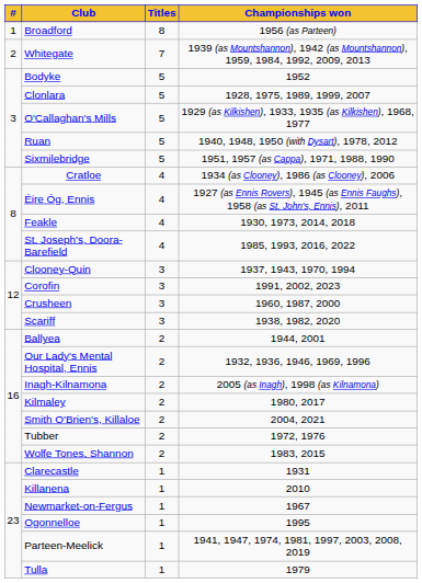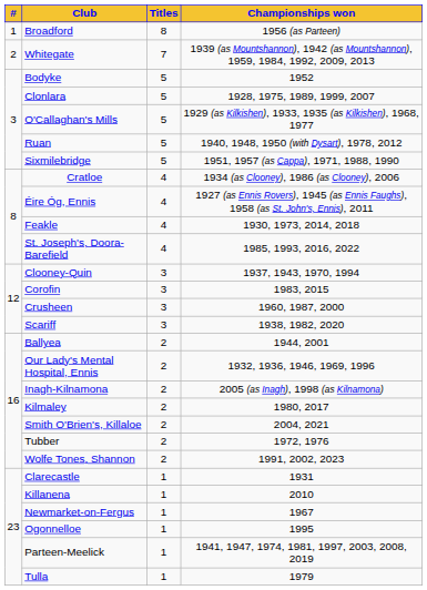 <table class="wikitable sortable" style="text-align:center;">
 <tr>
 <th style="background:#F4C430;color:blue;border:1px solid blue ">#</th>
 <th style="background:#F4C430;color:blue;border:1px solid blue ">Club</th>
 <th style="background:#F4C430;color:blue;border:1px solid blue ">Titles</th>
 <th style="background:#F4C430;color:blue;border:1px solid blue ">Championships won</th>
 </tr>
 <tr>
 <td>1</td>
 <td style="text-align:left;"> <a href='#'>Broadford</a></td>
 <td>8</td>
 <td>1956 <em><small>(as Parteen)</small></em></td>
 </tr>
 <tr>
 <td>2</td>
 <td style="text-align:left;"> <a href='#'>Whitegate</a></td>
 <td>7</td>
 <td>1939 <em><small>(as <a href='#'>Mountshannon</a>)</small></em>, 1942 <em><small>(as <a href='#'>Mountshannon</a>)</small></em>, 1959, 1984, 1992, 2009, 2013</td>
 </tr>
 <tr>
 <td rowspan="5">3</td>
 <td style="text-align:left;"> <a href='#'>Bodyke</a></td>
 <td>5</td>
 <td>1952</td>
 </tr>
 <tr>
 <td style="text-align:left;"> <a href='#'>Clonlara</a></td>
 <td>5</td>
 <td>1928, 1975, 1989, 1999, 2007</td>
 </tr>
 <tr>
 <td style="text-align:left;"> <a href='#'>O'Callaghan's Mills</a></td>
 <td>5</td>
 <td>1929 <em><small>(as <a href='#'>Kilkishen</a>)</small></em>, 1933, 1935 <em><small>(as <a href='#'>Kilkishen</a>)</small></em>, 1968, 1977</td>
 </tr>
 <tr>
 <td style="text-align:left;"> <a href='#'>Ruan</a></td>
 <td>5</td>
 <td>1940, 1948, 1950 <em><small>(with <a href='#'>Dysart</a>)</small></em>, 1978, 2012</td>
 </tr>
 <tr>
 <td style="text-align:left;"> <a href='#'>Sixmilebridge</a></td>
 <td>5</td>
 <td>1951, 1957 <em><small>(as <a href='#'>Cappa</a>)</small></em>, 1971, 1988, 1990</td>
 </tr>
 <tr>
 <td rowspan="4" style="text-align:center;">8</td>
 <td> <a href='#'>Cratloe</a></td>
 <td>4</td>
 <td>1934 <em><small>(as <a href='#'>Clooney</a>)</small></em>, 1986 <em><small>(as <a href='#'>Clooney</a>)</small></em>, 2006</td>
 </tr>
 <tr>
 <td style="text-align:left;"> <a href='#'>Éire Óg, Ennis</a></td>
 <td>4</td>
 <td>1927 <em><small>(as <a href='#'>Ennis Rovers</a>)</small></em>, 1945 <em><small>(as <a href='#'>Ennis Faughs</a>)</small></em>, 1958 <em><small>(as <a href='#'>St. John's, Ennis</a>)</small></em>, 2011</td>
 </tr>
 <tr>
 <td style="text-align:left;"> <a href='#'>Feakle</a></td>
 <td>4</td>
 <td>1930, 1973, 2014, 2018</td>
 </tr>
 <tr>
 <td style="text-align:left;"> <a href='#'>St. Joseph's, Doora-Barefield</a></td>
 <td>4</td>
 <td>1985, 1993, 2016, 2022</td>
 </tr>
 <tr>
 <td rowspan="4">12</td>
 <td style="text-align:left;"> <a href='#'>Clooney-Quin</a></td>
 <td>3</td>
 <td>1937, 1943, 1970, 1994</td>
 </tr>
 <tr>
 <td style="text-align:left;"> <a href='#'>Corofin</a></td>
 <td>3</td>
-<td>1991, 2002, 2023</td>
+<td>1983, 2015</td>
 </tr>
 <tr>
 <td style="text-align:left;"> <a href='#'>Crusheen</a></td>
 <td>3</td>
 <td>1960, 1987, 2000</td>
 </tr>
 <tr>
 <td style="text-align:left;"> <a href='#'>Scariff</a></td>
 <td>3</td>
 <td>1938, 1982, 2020</td>
 </tr>
 <tr>
 <td rowspan="7">16</td>
 <td style="text-align:left;"> <a href='#'>Ballyea</a></td>
 <td>2</td>
 <td>1944, 2001</td>
 </tr>
 <tr>
 <td style="text-align:left;"><a href='#'>Our Lady's Mental Hospital, Ennis</a></td>
 <td>2</td>
 <td>1932, 1936, 1946, 1969, 1996</td>
 </tr>
 <tr>
 <td style="text-align:left;"> <a href='#'>Inagh-Kilnamona</a></td>
 <td>2</td>
 <td>2005 <em><small>(as <a href='#'>Inagh</a>)</small></em>, 1998 <em><small>(as <a href='#'>Kilnamona</a>)</small></em></td>
 </tr>
 <tr>
 <td style="text-align:left;"> <a href='#'>Kilmaley</a></td>
 <td>2</td>
 <td>1980, 2017</td>
 </tr>
 <tr>
 <td style="text-align:left;"> <a href='#'>Smith O'Brien's, Killaloe</a></td>
 <td>2</td>
 <td>2004, 2021</td>
 </tr>
 <tr>
 <td style="text-align:left;"> Tubber</td>
 <td>2</td>
 <td>1972, 1976</td>
 </tr>
 <tr>
 <td style="text-align:left;"> <a href='#'>Wolfe Tones, Shannon</a></td>
 <td>2</td>
-<td>1983, 2015</td>
+<td>1991, 2002, 2023</td>
 </tr>
 <tr>
 <td rowspan="6">23</td>
 <td style="text-align:left;"> <a href='#'>Clarecastle</a></td>
 <td>1</td>
 <td>1931</td>
 </tr>
 <tr>
 <td style="text-align:left;"> <a href='#'>Killanena</a></td>
 <td>1</td>
 <td>2010</td>
 </tr>
 <tr>
 <td style="text-align:left;"> <a href='#'>Newmarket-on-Fergus</a></td>
 <td>1</td>
 <td>1967</td>
 </tr>
 <tr>
 <td style="text-align:left;"> <a href='#'>Ogonnelloe</a></td>
 <td>1</td>
 <td>1995</td>
 </tr>
 <tr>
 <td style="text-align:left;"> Parteen-Meelick</td>
 <td>1</td>
 <td>1941, 1947, 1974, 1981, 1997, 2003, 2008, 2019</td>
 </tr>
 <tr>
 <td style="text-align:left;"> <a href='#'>Tulla</a></td>
 <td>1</td>
 <td>1979</td>
 </tr>
 </table>
